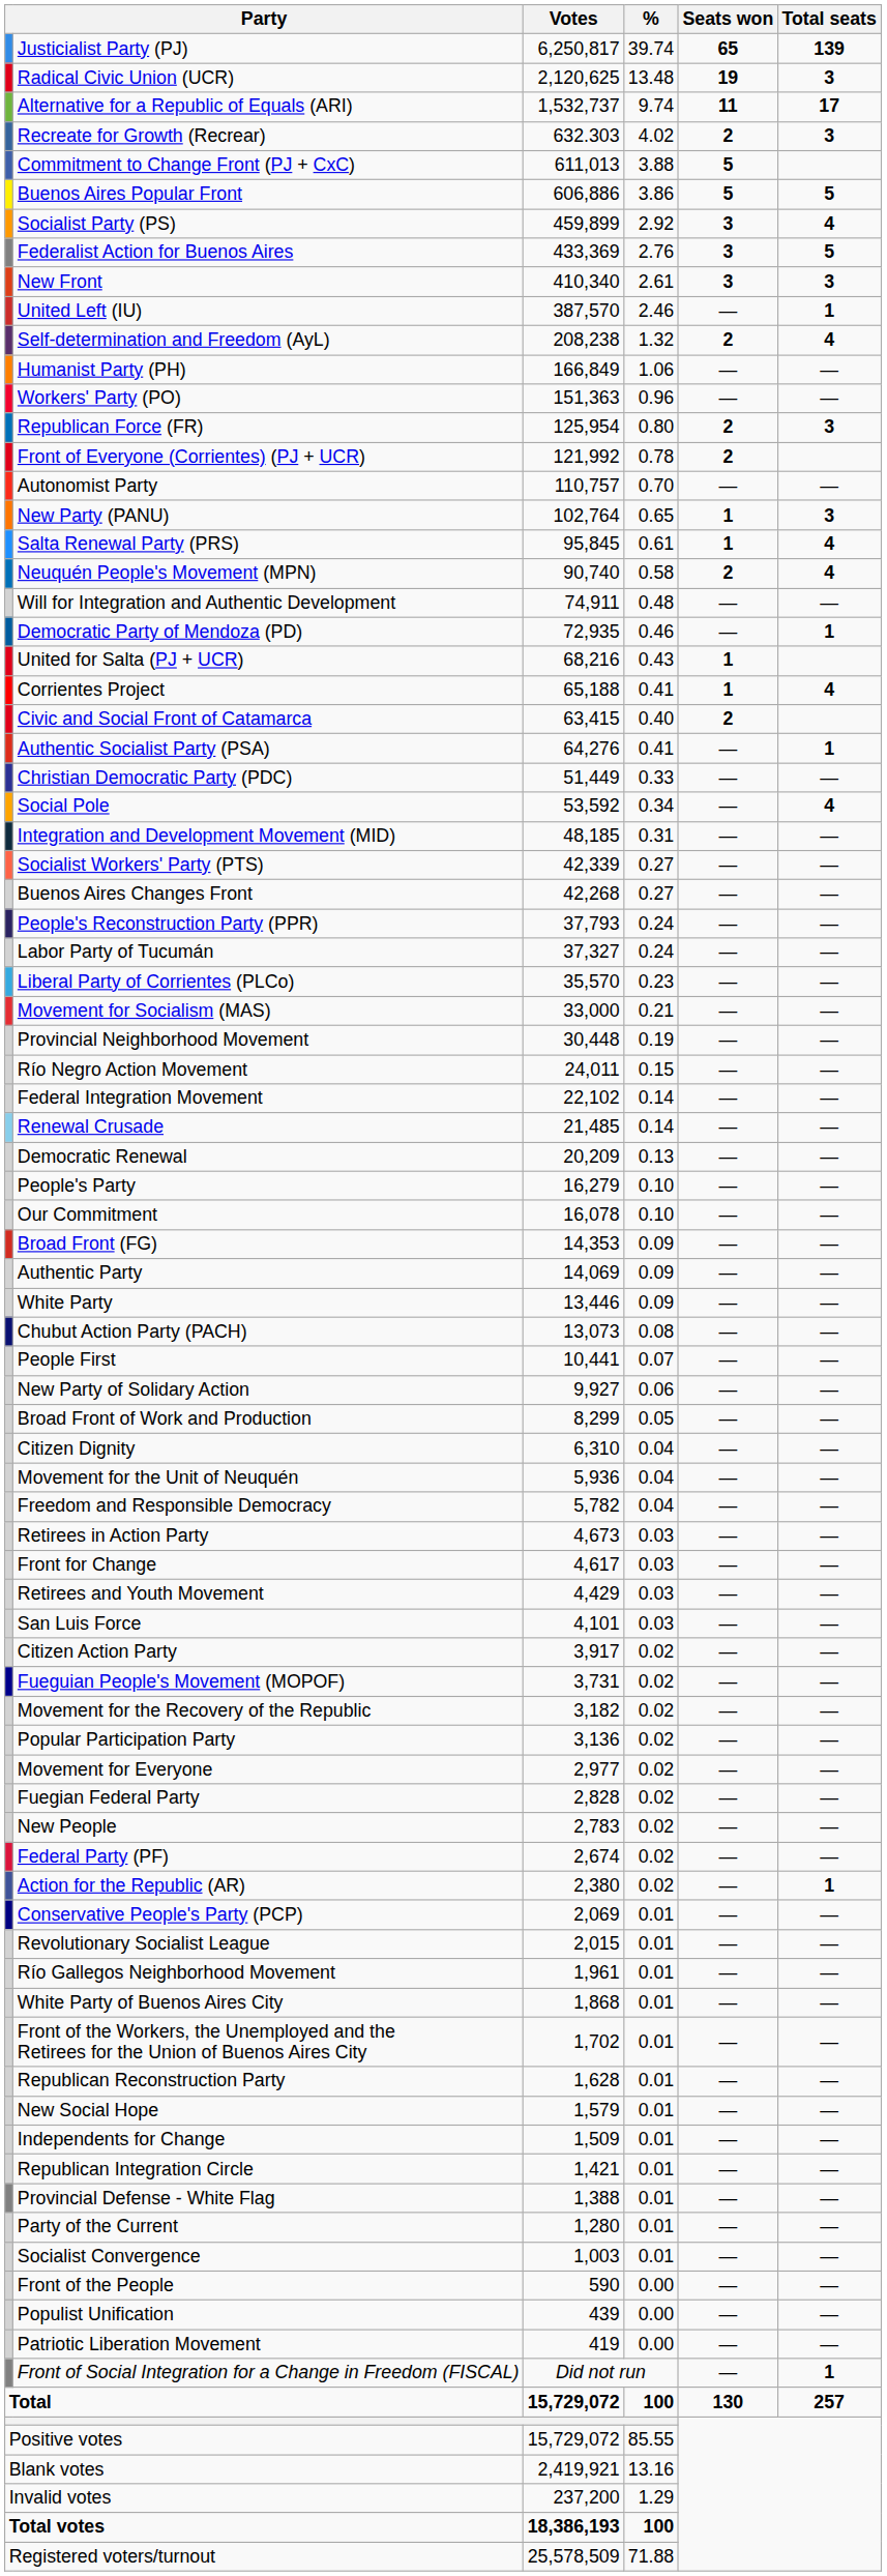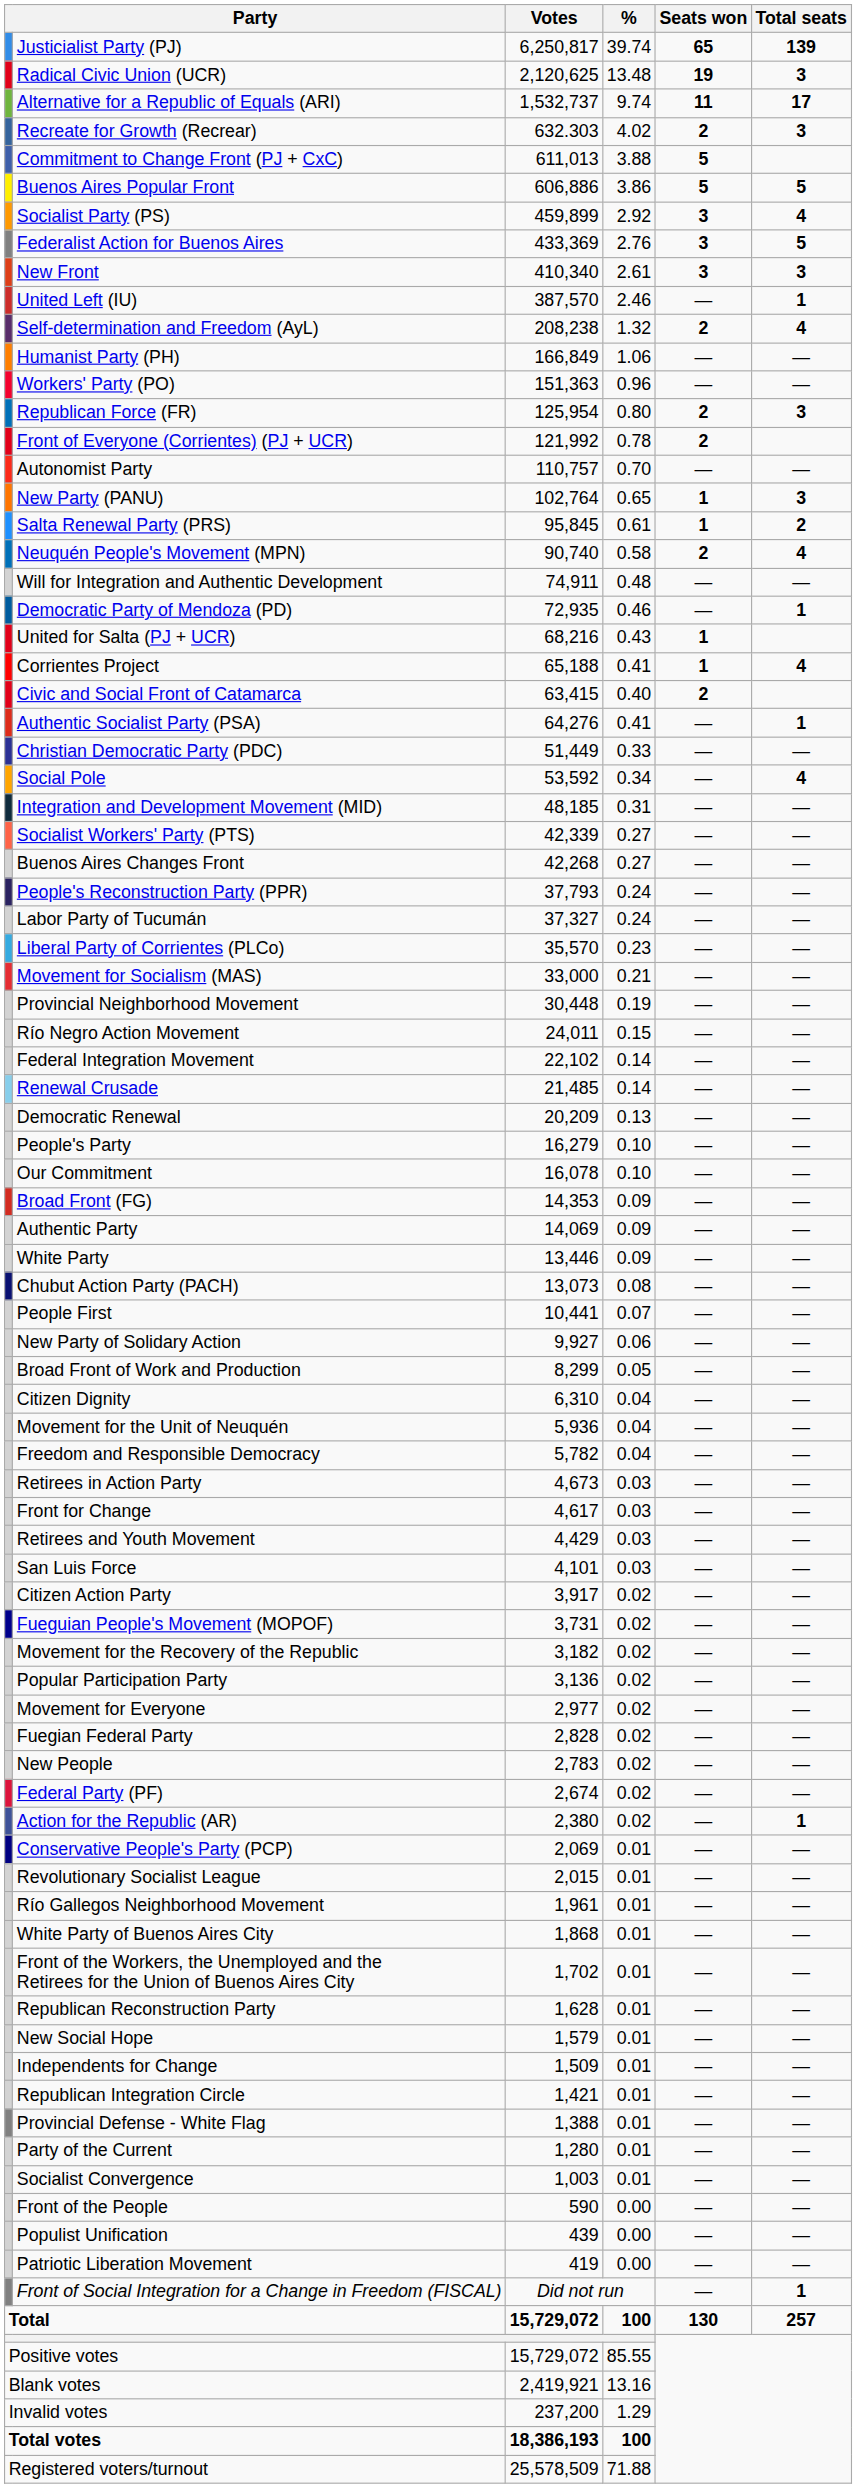 <table class="wikitable" style="text-align:right;">
 <tr>
 <th colspan=2>Party</th>
 <th>Votes</th>
 <th>%</th>
 <th>Seats won</th>
 <th>Total seats</th>
 </tr>
 <tr>
 <td bgcolor=#318CE7></td>
 <td align=left><a href='#'>Justicialist Party</a> (PJ)</td>
 <td>6,250,817</td>
 <td>39.74</td>
 <td align=center><strong>65</strong></td>
 <td align=center><strong>139</strong></td>
 </tr>
 <tr>
 <td bgcolor=#E10019></td>
 <td align=left><a href='#'>Radical Civic Union</a> (UCR)</td>
 <td>2,120,625</td>
 <td>13.48</td>
 <td align=center><strong>19</strong></td>
 <td align=center><strong>3</strong></td>
 </tr>
 <tr>
 <td bgcolor=#6FB53E></td>
 <td align=left><a href='#'>Alternative for a Republic of Equals</a> (ARI)</td>
 <td>1,532,737</td>
 <td>9.74</td>
 <td align=center><strong>11</strong></td>
 <td align=center><strong>17</strong></td>
 </tr>
 <tr>
 <td bgcolor=#35649C></td>
 <td align=left><a href='#'>Recreate for Growth</a> (Recrear)</td>
 <td>632.303</td>
 <td>4.02</td>
 <td align=center><strong>2</strong></td>
 <td align=center><strong>3</strong></td>
 </tr>
 <tr>
 <td bgcolor=#3E5FA9></td>
 <td align=left><a href='#'>Commitment to Change Front</a> (<a href='#'>PJ</a> + <a href='#'>CxC</a>)</td>
 <td>611,013</td>
 <td>3.88</td>
 <td align=center><strong>5</strong></td>
 <td align=center></td>
 </tr>
 <tr>
 <td bgcolor=#FFEF00></td>
 <td align=left><a href='#'>Buenos Aires Popular Front</a></td>
 <td>606,886</td>
 <td>3.86</td>
 <td align=center><strong>5</strong></td>
 <td align=center><strong>5</strong></td>
 </tr>
 <tr>
 <td bgcolor=#FF9900></td>
 <td align=left><a href='#'>Socialist Party</a> (PS)</td>
 <td>459,899</td>
 <td>2.92</td>
 <td align=center><strong>3</strong></td>
 <td align=center><strong>4</strong></td>
 </tr>
 <tr>
 <td bgcolor=#808080></td>
 <td align=left><a href='#'>Federalist Action for Buenos Aires</a></td>
 <td>433,369</td>
 <td>2.76</td>
 <td align=center><strong>3</strong></td>
 <td align=center><strong>5</strong></td>
 </tr>
 <tr>
 <td bgcolor=#DD3F18></td>
 <td align=left><a href='#'>New Front</a></td>
 <td>410,340</td>
 <td>2.61</td>
 <td align=center><strong>3</strong></td>
 <td align=center><strong>3</strong></td>
 </tr>
 <tr>
 <td bgcolor=#CC2D2A></td>
 <td align=left><a href='#'>United Left</a> (IU)</td>
 <td>387,570</td>
 <td>2.46</td>
 <td align=center>—</td>
 <td align=center><strong>1</strong></td>
 </tr>
 <tr>
 <td bgcolor=#592E6B></td>
 <td align=left><a href='#'>Self-determination and Freedom</a> (AyL)</td>
 <td>208,238</td>
 <td>1.32</td>
 <td align=center><strong>2</strong></td>
 <td align=center><strong>4</strong></td>
 </tr>
 <tr>
 <td bgcolor=#FF7F00></td>
 <td align=left><a href='#'>Humanist Party</a> (PH)</td>
 <td>166,849</td>
 <td>1.06</td>
 <td align=center>—</td>
 <td align=center>—</td>
 </tr>
 <tr>
 <td bgcolor=#F4022E></td>
 <td align=left><a href='#'>Workers' Party</a> (PO)</td>
 <td>151,363</td>
 <td>0.96</td>
 <td align=center>—</td>
 <td align=center>—</td>
 </tr>
 <tr>
 <td bgcolor=#0070B8></td>
 <td align=left><a href='#'>Republican Force</a> (FR)</td>
 <td>125,954</td>
 <td>0.80</td>
 <td align=center><strong>2</strong></td>
 <td align=center><strong>3</strong></td>
 </tr>
 <tr>
 <td bgcolor=#E10019></td>
 <td align=left><a href='#'>Front of Everyone (Corrientes)</a> (<a href='#'>PJ</a> + <a href='#'>UCR</a>)</td>
 <td>121,992</td>
 <td>0.78</td>
 <td align=center><strong>2</strong></td>
 <td align=center></td>
 </tr>
 <tr>
 <td bgcolor=#FC2A19></td>
 <td align=left>Autonomist Party</td>
 <td>110,757</td>
 <td>0.70</td>
 <td align=center>—</td>
 <td align=center>—</td>
 </tr>
 <tr>
 <td bgcolor=#FF7500></td>
 <td align=left><a href='#'>New Party</a> (PANU)</td>
 <td>102,764</td>
 <td>0.65</td>
 <td align=center><strong>1</strong></td>
 <td align=center><strong>3</strong></td>
 </tr>
 <tr>
 <td bgcolor=#1E90FF></td>
 <td align=left><a href='#'>Salta Renewal Party</a> (PRS)</td>
 <td>95,845</td>
 <td>0.61</td>
 <td align=center><strong>1</strong></td>
-<td align=center><strong>4</strong></td>
+<td align=center><strong>2</strong></td>
 </tr>
 <tr>
 <td bgcolor=#0070B8></td>
 <td align=left><a href='#'>Neuquén People's Movement</a> (MPN)</td>
 <td>90,740</td>
 <td>0.58</td>
 <td align=center><strong>2</strong></td>
 <td align=center><strong>4</strong></td>
 </tr>
 <tr>
 <td bgcolor=lightgrey></td>
 <td align=left>Will for Integration and Authentic Development</td>
 <td>74,911</td>
 <td>0.48</td>
 <td align=center>—</td>
 <td align=center>—</td>
 </tr>
 <tr>
 <td bgcolor=#005C9E></td>
 <td align=left><a href='#'>Democratic Party of Mendoza</a> (PD)</td>
 <td>72,935</td>
 <td>0.46</td>
 <td align=center>—</td>
 <td align=center><strong>1</strong></td>
 </tr>
 <tr>
 <td bgcolor=#E10019></td>
 <td align=left>United for Salta (<a href='#'>PJ</a> + <a href='#'>UCR</a>)</td>
 <td>68,216</td>
 <td>0.43</td>
 <td align=center><strong>1</strong></td>
 <td align=center></td>
 </tr>
 <tr>
 <td bgcolor=red></td>
 <td align=left>Corrientes Project</td>
 <td>65,188</td>
 <td>0.41</td>
 <td align=center><strong>1</strong></td>
 <td align=center><strong>4</strong></td>
 </tr>
 <tr>
 <td bgcolor=#E10019></td>
 <td align=left><a href='#'>Civic and Social Front of Catamarca</a></td>
 <td>63,415</td>
 <td>0.40</td>
 <td align=center><strong>2</strong></td>
 <td align=center></td>
 </tr>
 <tr>
 <td bgcolor=#DD2C1A></td>
 <td align=left><a href='#'>Authentic Socialist Party</a> (PSA)</td>
 <td>64,276</td>
 <td>0.41</td>
 <td align=center>—</td>
 <td align=center><strong>1</strong></td>
 </tr>
 <tr>
 <td bgcolor=#2B3094></td>
 <td align=left><a href='#'>Christian Democratic Party</a> (PDC)</td>
 <td>51,449</td>
 <td>0.33</td>
 <td align=center>—</td>
 <td align=center>—</td>
 </tr>
 <tr>
 <td bgcolor=orange></td>
 <td align=left><a href='#'>Social Pole</a></td>
 <td>53,592</td>
 <td>0.34</td>
 <td align=center>—</td>
 <td align=center><strong>4</strong></td>
 </tr>
 <tr>
 <td bgcolor=#0F2B3D></td>
 <td align=left><a href='#'>Integration and Development Movement</a> (MID)</td>
 <td>48,185</td>
 <td>0.31</td>
 <td align=center>—</td>
 <td align=center>—</td>
 </tr>
 <tr>
 <td bgcolor=#FF6347></td>
 <td align=left><a href='#'>Socialist Workers' Party</a> (PTS)</td>
 <td>42,339</td>
 <td>0.27</td>
 <td align=center>—</td>
 <td align=center>—</td>
 </tr>
 <tr>
 <td bgcolor=lightgrey></td>
 <td align=left>Buenos Aires Changes Front</td>
 <td>42,268</td>
 <td>0.27</td>
 <td align=center>—</td>
 <td align=center>—</td>
 </tr>
 <tr>
 <td bgcolor=#2B2361></td>
 <td align=left><a href='#'>People's Reconstruction Party</a> (PPR)</td>
 <td>37,793</td>
 <td>0.24</td>
 <td align=center>—</td>
 <td align=center>—</td>
 </tr>
 <tr>
 <td bgcolor=lightgrey></td>
 <td align=left>Labor Party of Tucumán</td>
 <td>37,327</td>
 <td>0.24</td>
 <td align=center>—</td>
 <td align=center>—</td>
 </tr>
 <tr>
 <td bgcolor=#35AAE0></td>
 <td align=left><a href='#'>Liberal Party of Corrientes</a> (PLCo)</td>
 <td>35,570</td>
 <td>0.23</td>
 <td align=center>—</td>
 <td align=center>—</td>
 </tr>
 <tr>
 <td bgcolor=#E52D33></td>
 <td align=left><a href='#'>Movement for Socialism</a> (MAS)</td>
 <td>33,000</td>
 <td>0.21</td>
 <td align=center>—</td>
 <td align=center>—</td>
 </tr>
 <tr>
 <td bgcolor=lightgrey></td>
 <td align=left>Provincial Neighborhood Movement</td>
 <td>30,448</td>
 <td>0.19</td>
 <td align=center>—</td>
 <td align=center>—</td>
 </tr>
 <tr>
 <td bgcolor=lightgrey></td>
 <td align=left>Río Negro Action Movement</td>
 <td>24,011</td>
 <td>0.15</td>
 <td align=center>—</td>
 <td align=center>—</td>
 </tr>
 <tr>
 <td bgcolor=lightgrey></td>
 <td align=left>Federal Integration Movement</td>
 <td>22,102</td>
 <td>0.14</td>
 <td align=center>—</td>
 <td align=center>—</td>
 </tr>
 <tr>
 <td bgcolor=skyblue></td>
 <td align=left><a href='#'>Renewal Crusade</a></td>
 <td>21,485</td>
 <td>0.14</td>
 <td align=center>—</td>
 <td align=center>—</td>
 </tr>
 <tr>
 <td bgcolor=lightgrey></td>
 <td align=left>Democratic Renewal</td>
 <td>20,209</td>
 <td>0.13</td>
 <td align=center>—</td>
 <td align=center>—</td>
 </tr>
 <tr>
 <td bgcolor=lightgrey></td>
 <td align=left>People's Party</td>
 <td>16,279</td>
 <td>0.10</td>
 <td align=center>—</td>
 <td align=center>—</td>
 </tr>
 <tr>
 <td bgcolor=lightgrey></td>
 <td align=left>Our Commitment</td>
 <td>16,078</td>
 <td>0.10</td>
 <td align=center>—</td>
 <td align=center>—</td>
 </tr>
 <tr>
 <td bgcolor=#D22C21></td>
 <td align=left><a href='#'>Broad Front</a> (FG)</td>
 <td>14,353</td>
 <td>0.09</td>
 <td align=center>—</td>
 <td align=center>—</td>
 </tr>
 <tr>
 <td bgcolor=lightgrey></td>
 <td align=left>Authentic Party</td>
 <td>14,069</td>
 <td>0.09</td>
 <td align=center>—</td>
 <td align=center>—</td>
 </tr>
 <tr>
 <td bgcolor=lightgrey></td>
 <td align=left>White Party</td>
 <td>13,446</td>
 <td>0.09</td>
 <td align=center>—</td>
 <td align=center>—</td>
 </tr>
 <tr>
 <td bgcolor=#0A1172></td>
 <td align=left>Chubut Action Party (PACH)</td>
 <td>13,073</td>
 <td>0.08</td>
 <td align=center>—</td>
 <td align=center>—</td>
 </tr>
 <tr>
 <td bgcolor=lightgrey></td>
 <td align=left>People First</td>
 <td>10,441</td>
 <td>0.07</td>
 <td align=center>—</td>
 <td align=center>—</td>
 </tr>
 <tr>
 <td bgcolor=lightgrey></td>
 <td align=left>New Party of Solidary Action</td>
 <td>9,927</td>
 <td>0.06</td>
 <td align=center>—</td>
 <td align=center>—</td>
 </tr>
 <tr>
 <td bgcolor=lightgrey></td>
 <td align=left>Broad Front of Work and Production</td>
 <td>8,299</td>
 <td>0.05</td>
 <td align=center>—</td>
 <td align=center>—</td>
 </tr>
 <tr>
 <td bgcolor=lightgrey></td>
 <td align=left>Citizen Dignity</td>
 <td>6,310</td>
 <td>0.04</td>
 <td align=center>—</td>
 <td align=center>—</td>
 </tr>
 <tr>
 <td bgcolor=lightgrey></td>
 <td align=left>Movement for the Unit of Neuquén</td>
 <td>5,936</td>
 <td>0.04</td>
 <td align=center>—</td>
 <td align=center>—</td>
 </tr>
 <tr>
 <td bgcolor=lightgrey></td>
 <td align=left>Freedom and Responsible Democracy</td>
 <td>5,782</td>
 <td>0.04</td>
 <td align=center>—</td>
 <td align=center>—</td>
 </tr>
 <tr>
 <td bgcolor=lightgrey></td>
 <td align=left>Retirees in Action Party</td>
 <td>4,673</td>
 <td>0.03</td>
 <td align=center>—</td>
 <td align=center>—</td>
 </tr>
 <tr>
 <td bgcolor=lightgrey></td>
 <td align=left>Front for Change</td>
 <td>4,617</td>
 <td>0.03</td>
 <td align=center>—</td>
 <td align=center>—</td>
 </tr>
 <tr>
 <td bgcolor=lightgrey></td>
 <td align=left>Retirees and Youth Movement</td>
 <td>4,429</td>
 <td>0.03</td>
 <td align=center>—</td>
 <td align=center>—</td>
 </tr>
 <tr>
 <td bgcolor=lightgrey></td>
 <td align=left>San Luis Force</td>
 <td>4,101</td>
 <td>0.03</td>
 <td align=center>—</td>
 <td align=center>—</td>
 </tr>
 <tr>
 <td bgcolor=lightgrey></td>
 <td align=left>Citizen Action Party</td>
 <td>3,917</td>
 <td>0.02</td>
 <td align=center>—</td>
 <td align=center>—</td>
 </tr>
 <tr>
 <td bgcolor=#00008B></td>
 <td align=left><a href='#'>Fueguian People's Movement</a> (MOPOF)</td>
 <td>3,731</td>
 <td>0.02</td>
 <td align=center>—</td>
 <td align=center>—</td>
 </tr>
 <tr>
 <td bgcolor=lightgrey></td>
 <td align=left>Movement for the Recovery of the Republic</td>
 <td>3,182</td>
 <td>0.02</td>
 <td align=center>—</td>
 <td align=center>—</td>
 </tr>
 <tr>
 <td bgcolor=lightgrey></td>
 <td align=left>Popular Participation Party</td>
 <td>3,136</td>
 <td>0.02</td>
 <td align=center>—</td>
 <td align=center>—</td>
 </tr>
 <tr>
 <td bgcolor=lightgrey></td>
 <td align=left>Movement for Everyone</td>
 <td>2,977</td>
 <td>0.02</td>
 <td align=center>—</td>
 <td align=center>—</td>
 </tr>
 <tr>
 <td bgcolor=lightgrey></td>
 <td align=left>Fuegian Federal Party</td>
 <td>2,828</td>
 <td>0.02</td>
 <td align=center>—</td>
 <td align=center>—</td>
 </tr>
 <tr>
 <td bgcolor=lightgrey></td>
 <td align=left>New People</td>
 <td>2,783</td>
 <td>0.02</td>
 <td align=center>—</td>
 <td align=center>—</td>
 </tr>
 <tr>
 <td bgcolor=#DC143C></td>
 <td align=left><a href='#'>Federal Party</a> (PF)</td>
 <td>2,674</td>
 <td>0.02</td>
 <td align=center>—</td>
 <td align=center>—</td>
 </tr>
 <tr>
 <td bgcolor=#3E5298></td>
 <td align=left><a href='#'>Action for the Republic</a> (AR)</td>
 <td>2,380</td>
 <td>0.02</td>
 <td align=center>—</td>
 <td align=center><strong>1</strong></td>
 </tr>
 <tr>
 <td bgcolor=#000081></td>
 <td align=left><a href='#'>Conservative People's Party</a> (PCP)</td>
 <td>2,069</td>
 <td>0.01</td>
 <td align=center>—</td>
 <td align=center>—</td>
 </tr>
 <tr>
 <td bgcolor=lightgrey></td>
 <td align=left>Revolutionary Socialist League</td>
 <td>2,015</td>
 <td>0.01</td>
 <td align=center>—</td>
 <td align=center>—</td>
 </tr>
 <tr>
 <td bgcolor=lightgrey></td>
 <td align=left>Río Gallegos Neighborhood Movement</td>
 <td>1,961</td>
 <td>0.01</td>
 <td align=center>—</td>
 <td align=center>—</td>
 </tr>
 <tr>
 <td bgcolor=lightgrey></td>
 <td align=left>White Party of Buenos Aires City</td>
 <td>1,868</td>
 <td>0.01</td>
 <td align=center>—</td>
 <td align=center>—</td>
 </tr>
 <tr>
 <td bgcolor=lightgrey></td>
 <td align=left>Front of the Workers, the Unemployed and the<br>Retirees for the Union of Buenos Aires City</td>
 <td>1,702</td>
 <td>0.01</td>
 <td align=center>—</td>
 <td align=center>—</td>
 </tr>
 <tr>
 <td bgcolor=lightgrey></td>
 <td align=left>Republican Reconstruction Party</td>
 <td>1,628</td>
 <td>0.01</td>
 <td align=center>—</td>
 <td align=center>—</td>
 </tr>
 <tr>
 <td bgcolor=lightgrey></td>
 <td align=left>New Social Hope</td>
 <td>1,579</td>
 <td>0.01</td>
 <td align=center>—</td>
 <td align=center>—</td>
 </tr>
 <tr>
 <td bgcolor=lightgrey></td>
 <td align=left>Independents for Change</td>
 <td>1,509</td>
 <td>0.01</td>
 <td align=center>—</td>
 <td align=center>—</td>
 </tr>
 <tr>
 <td bgcolor=lightgrey></td>
 <td align=left>Republican Integration Circle</td>
 <td>1,421</td>
 <td>0.01</td>
 <td align=center>—</td>
 <td align=center>—</td>
 </tr>
 <tr>
 <td bgcolor=grey></td>
 <td align=left>Provincial Defense - White Flag</td>
 <td>1,388</td>
 <td>0.01</td>
 <td align=center>—</td>
 <td align=center>—</td>
 </tr>
 <tr>
 <td bgcolor=lightgrey></td>
 <td align=left>Party of the Current</td>
 <td>1,280</td>
 <td>0.01</td>
 <td align=center>—</td>
 <td align=center>—</td>
 </tr>
 <tr>
 <td bgcolor=lightgrey></td>
 <td align=left>Socialist Convergence</td>
 <td>1,003</td>
 <td>0.01</td>
 <td align=center>—</td>
 <td align=center>—</td>
 </tr>
 <tr>
 <td bgcolor=lightgrey></td>
 <td align=left>Front of the People</td>
 <td>590</td>
 <td>0.00</td>
 <td align=center>—</td>
 <td align=center>—</td>
 </tr>
 <tr>
 <td bgcolor=lightgrey></td>
 <td align=left>Populist Unification</td>
 <td>439</td>
 <td>0.00</td>
 <td align=center>—</td>
 <td align=center>—</td>
 </tr>
 <tr>
 <td bgcolor=lightgrey></td>
 <td align=left>Patriotic Liberation Movement</td>
 <td>419</td>
 <td>0.00</td>
 <td align=center>—</td>
 <td align=center>—</td>
 </tr>
 <tr>
 <td bgcolor=grey></td>
 <td align=left><em>Front of Social Integration for a Change in Freedom (FISCAL)</em></td>
 <td colspan=2 align=center><em>Did not run</em></td>
 <td align=center>—</td>
 <td align=center><strong>1</strong></td>
 </tr>
 <tr style="font-weight:bold">
 <td colspan=2 align=left>Total</td>
 <td>15,729,072</td>
 <td>100</td>
 <td align=center><strong>130</strong></td>
 <td align=center><strong>257</strong></td>
 </tr>
 <tr>
 <th colspan=4></th>
 <td rowspan=6 colspan=2></td>
 </tr>
 <tr>
 <td align=left colspan=2>Positive votes</td>
 <td>15,729,072</td>
 <td>85.55</td>
 </tr>
 <tr>
 <td align=left colspan=2>Blank votes</td>
 <td>2,419,921</td>
 <td>13.16</td>
 </tr>
 <tr>
 <td align=left colspan=2>Invalid votes</td>
 <td>237,200</td>
 <td>1.29</td>
 </tr>
 <tr style="font-weight:bold">
 <td align=left colspan=2>Total votes</td>
 <td>18,386,193</td>
 <td>100</td>
 </tr>
 <tr>
 <td align=left colspan=2>Registered voters/turnout</td>
 <td>25,578,509</td>
 <td>71.88</td>
 </tr>
 </table>
